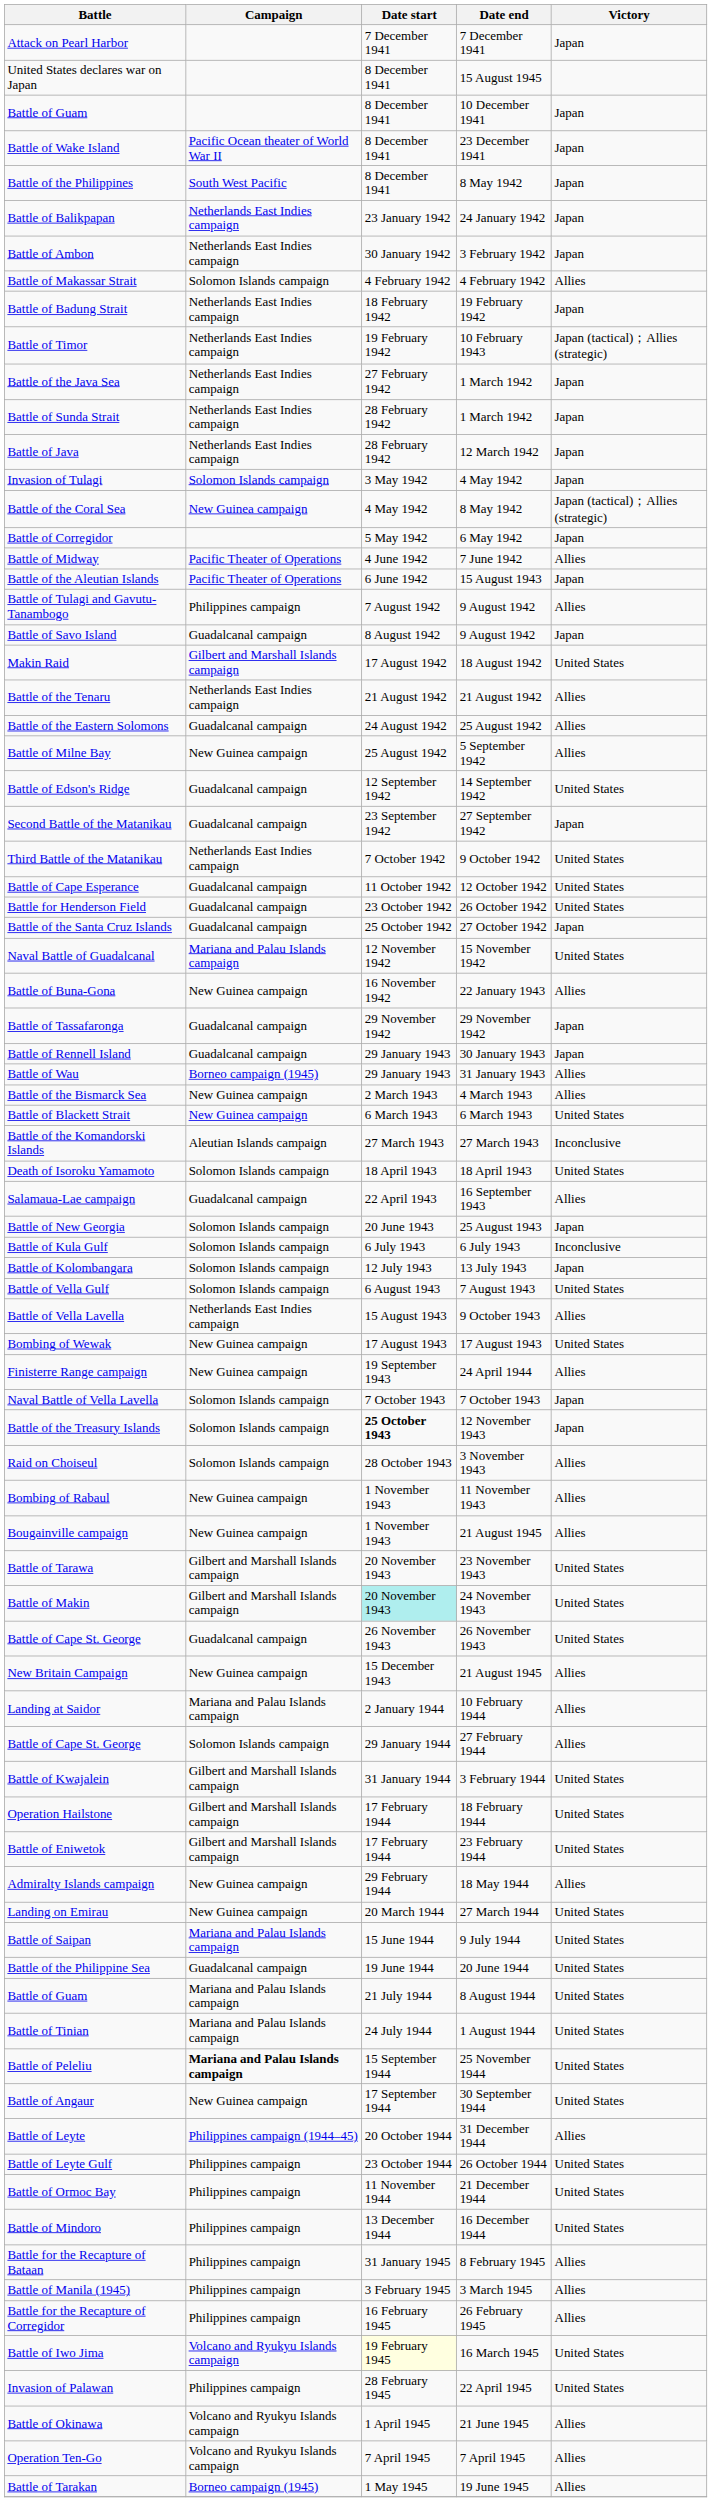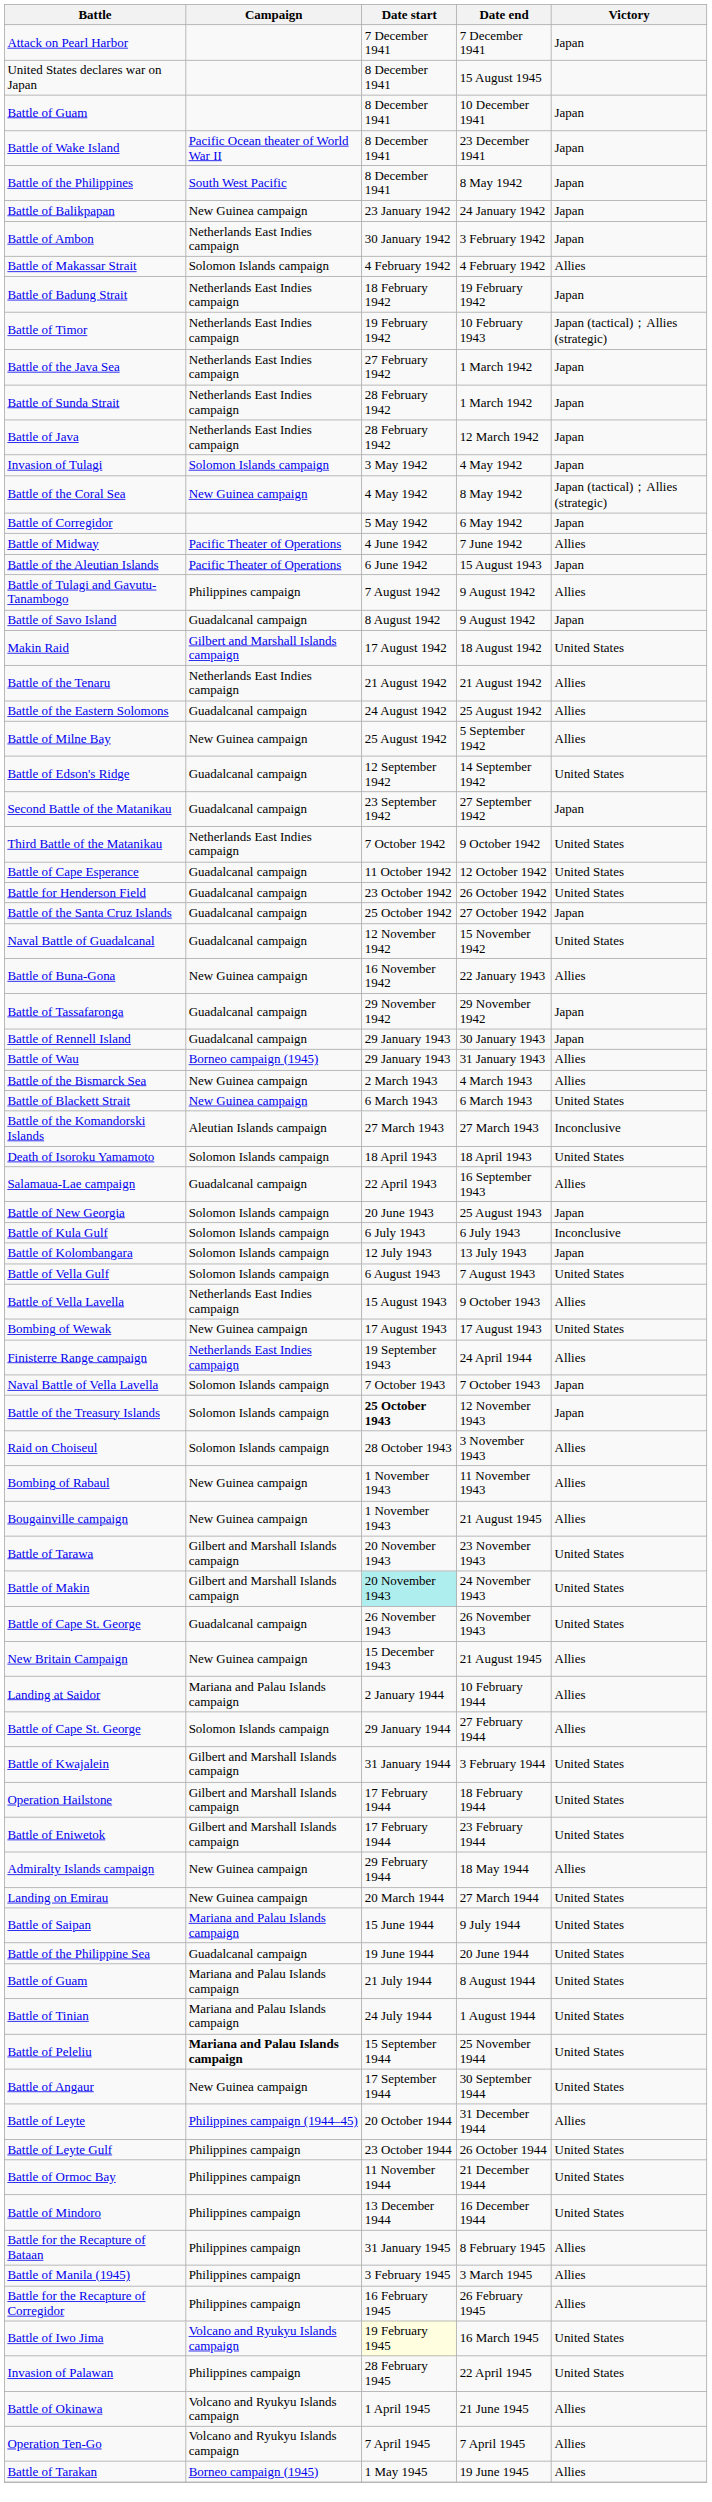 <table class="wikitable">
 <tr>
 <th>Battle</th>
 <th>Campaign</th>
 <th>Date start</th>
 <th>Date end</th>
 <th>Victory</th>
 </tr>
 <tr>
 <td><a href='#'>Attack on Pearl Harbor</a></td>
 <td></td>
 <td>7 December 1941</td>
 <td>7 December 1941</td>
 <td>Japan</td>
 </tr>
 <tr>
 <td>United States declares war on Japan</td>
 <td></td>
 <td>8 December 1941</td>
 <td>15 August 1945</td>
 <td></td>
 </tr>
 <tr>
 <td><a href='#'>Battle of Guam</a></td>
 <td></td>
 <td>8 December 1941</td>
 <td>10 December 1941</td>
 <td>Japan</td>
 </tr>
 <tr>
 <td><a href='#'>Battle of Wake Island</a></td>
 <td><a href='#'>Pacific Ocean theater of World War II</a></td>
 <td>8 December 1941</td>
 <td>23 December 1941</td>
 <td>Japan</td>
 </tr>
 <tr>
 <td><a href='#'>Battle of the Philippines</a></td>
 <td><a href='#'>South West Pacific</a></td>
 <td>8 December 1941</td>
 <td>8 May 1942</td>
 <td>Japan</td>
 </tr>
 <tr>
 <td><a href='#'>Battle of Balikpapan</a></td>
-<td><a href='#'>Netherlands East Indies campaign</a></td>
+<td>New Guinea campaign</td>
 <td>23 January 1942</td>
 <td>24 January 1942</td>
 <td>Japan</td>
 </tr>
 <tr>
 <td><a href='#'>Battle of Ambon</a></td>
 <td>Netherlands East Indies campaign</td>
 <td>30 January 1942</td>
 <td>3 February 1942</td>
 <td>Japan</td>
 </tr>
 <tr>
 <td><a href='#'>Battle of Makassar Strait</a></td>
 <td>Solomon Islands campaign</td>
 <td>4 February 1942</td>
 <td>4 February 1942</td>
 <td>Allies</td>
 </tr>
 <tr>
 <td><a href='#'>Battle of Badung Strait</a></td>
 <td>Netherlands East Indies campaign</td>
 <td>18 February 1942</td>
 <td>19 February 1942</td>
 <td>Japan</td>
 </tr>
 <tr>
 <td><a href='#'>Battle of Timor</a></td>
 <td>Netherlands East Indies campaign</td>
 <td>19 February 1942</td>
 <td>10 February 1943</td>
 <td>Japan (tactical)；Allies (strategic)</td>
 </tr>
 <tr>
 <td><a href='#'>Battle of the Java Sea</a></td>
 <td>Netherlands East Indies campaign</td>
 <td>27 February 1942</td>
 <td>1 March 1942</td>
 <td>Japan</td>
 </tr>
 <tr>
 <td><a href='#'>Battle of Sunda Strait</a></td>
 <td>Netherlands East Indies campaign</td>
 <td>28 February 1942</td>
 <td>1 March 1942</td>
 <td>Japan</td>
 </tr>
 <tr>
 <td><a href='#'>Battle of Java</a></td>
 <td>Netherlands East Indies campaign</td>
 <td>28 February 1942</td>
 <td>12 March 1942</td>
 <td>Japan</td>
 </tr>
 <tr>
 <td><a href='#'>Invasion of Tulagi</a></td>
 <td><a href='#'>Solomon Islands campaign</a></td>
 <td>3 May 1942</td>
 <td>4 May 1942</td>
 <td>Japan</td>
 </tr>
 <tr>
 <td><a href='#'>Battle of the Coral Sea</a></td>
 <td><a href='#'>New Guinea campaign</a></td>
 <td>4 May 1942</td>
 <td>8 May 1942</td>
 <td>Japan (tactical)；Allies (strategic)</td>
 </tr>
 <tr>
 <td><a href='#'>Battle of Corregidor</a></td>
 <td></td>
 <td>5 May 1942</td>
 <td>6 May 1942</td>
 <td>Japan</td>
 </tr>
 <tr>
 <td><a href='#'>Battle of Midway</a></td>
 <td><a href='#'>Pacific Theater of Operations</a></td>
 <td>4 June 1942</td>
 <td>7 June 1942</td>
 <td>Allies</td>
 </tr>
 <tr>
 <td><a href='#'>Battle of the Aleutian Islands</a></td>
 <td><a href='#'>Pacific Theater of Operations</a></td>
 <td>6 June 1942</td>
 <td>15 August 1943</td>
 <td>Japan</td>
 </tr>
 <tr>
 <td><a href='#'>Battle of Tulagi and Gavutu-Tanambogo</a></td>
 <td>Philippines campaign</td>
 <td>7 August 1942</td>
 <td>9 August 1942</td>
 <td>Allies</td>
 </tr>
 <tr>
 <td><a href='#'>Battle of Savo Island</a></td>
 <td>Guadalcanal campaign</td>
 <td>8 August 1942</td>
 <td>9 August 1942</td>
 <td>Japan</td>
 </tr>
 <tr>
 <td><a href='#'>Makin Raid</a></td>
 <td><a href='#'>Gilbert and Marshall Islands campaign</a></td>
 <td>17 August 1942</td>
 <td>18 August 1942</td>
 <td>United States</td>
 </tr>
 <tr>
 <td><a href='#'>Battle of the Tenaru</a></td>
 <td>Netherlands East Indies campaign</td>
 <td>21 August 1942</td>
 <td>21 August 1942</td>
 <td>Allies</td>
 </tr>
 <tr>
 <td><a href='#'>Battle of the Eastern Solomons</a></td>
 <td>Guadalcanal campaign</td>
 <td>24 August 1942</td>
 <td>25 August 1942</td>
 <td>Allies</td>
 </tr>
 <tr>
 <td><a href='#'>Battle of Milne Bay</a></td>
 <td>New Guinea campaign</td>
 <td>25 August 1942</td>
 <td>5 September 1942</td>
 <td>Allies</td>
 </tr>
 <tr>
 <td><a href='#'>Battle of Edson's Ridge</a></td>
 <td>Guadalcanal campaign</td>
 <td>12 September 1942</td>
 <td>14 September 1942</td>
 <td>United States</td>
 </tr>
 <tr>
 <td><a href='#'>Second Battle of the Matanikau</a></td>
 <td>Guadalcanal campaign</td>
 <td>23 September 1942</td>
 <td>27 September 1942</td>
 <td>Japan</td>
 </tr>
 <tr>
 <td><a href='#'>Third Battle of the Matanikau</a></td>
 <td>Netherlands East Indies campaign</td>
 <td>7 October 1942</td>
 <td>9 October 1942</td>
 <td>United States</td>
 </tr>
 <tr>
 <td><a href='#'>Battle of Cape Esperance</a></td>
 <td>Guadalcanal campaign</td>
 <td>11 October 1942</td>
 <td>12 October 1942</td>
 <td>United States</td>
 </tr>
 <tr>
 <td><a href='#'>Battle for Henderson Field</a></td>
 <td>Guadalcanal campaign</td>
 <td>23 October 1942</td>
 <td>26 October 1942</td>
 <td>United States</td>
 </tr>
 <tr>
 <td><a href='#'>Battle of the Santa Cruz Islands</a></td>
 <td>Guadalcanal campaign</td>
 <td>25 October 1942</td>
 <td>27 October 1942</td>
 <td>Japan</td>
 </tr>
 <tr>
 <td><a href='#'>Naval Battle of Guadalcanal</a></td>
-<td><a href='#'>Mariana and Palau Islands campaign</a></td>
+<td>Guadalcanal campaign</td>
 <td>12 November 1942</td>
 <td>15 November 1942</td>
 <td>United States</td>
 </tr>
 <tr>
 <td><a href='#'>Battle of Buna-Gona</a></td>
 <td>New Guinea campaign</td>
 <td>16 November 1942</td>
 <td>22 January 1943</td>
 <td>Allies</td>
 </tr>
 <tr>
 <td><a href='#'>Battle of Tassafaronga</a></td>
 <td>Guadalcanal campaign</td>
 <td>29 November 1942</td>
 <td>29 November 1942</td>
 <td>Japan</td>
 </tr>
 <tr>
 <td><a href='#'>Battle of Rennell Island</a></td>
 <td>Guadalcanal campaign</td>
 <td>29 January 1943</td>
 <td>30 January 1943</td>
 <td>Japan</td>
 </tr>
 <tr>
 <td><a href='#'>Battle of Wau</a></td>
 <td><a href='#'>Borneo campaign (1945)</a></td>
 <td>29 January 1943</td>
 <td>31 January 1943</td>
 <td>Allies</td>
 </tr>
 <tr>
 <td><a href='#'>Battle of the Bismarck Sea</a></td>
 <td>New Guinea campaign</td>
 <td>2 March 1943</td>
 <td>4 March 1943</td>
 <td>Allies</td>
 </tr>
 <tr>
 <td><a href='#'>Battle of Blackett Strait</a></td>
 <td><a href='#'>New Guinea campaign</a></td>
 <td>6 March 1943</td>
 <td>6 March 1943</td>
 <td>United States</td>
 </tr>
 <tr>
 <td><a href='#'>Battle of the Komandorski Islands</a></td>
 <td>Aleutian Islands campaign</td>
 <td>27 March 1943</td>
 <td>27 March 1943</td>
 <td>Inconclusive</td>
 </tr>
 <tr>
 <td><a href='#'>Death of Isoroku Yamamoto</a></td>
 <td>Solomon Islands campaign</td>
 <td>18 April 1943</td>
 <td>18 April 1943</td>
 <td>United States</td>
 </tr>
 <tr>
 <td><a href='#'>Salamaua-Lae campaign</a></td>
 <td>Guadalcanal campaign</td>
 <td>22 April 1943</td>
 <td>16 September 1943</td>
 <td>Allies</td>
 </tr>
 <tr>
 <td><a href='#'>Battle of New Georgia</a></td>
 <td>Solomon Islands campaign</td>
 <td>20 June 1943</td>
 <td>25 August 1943</td>
 <td>Japan</td>
 </tr>
 <tr>
 <td><a href='#'>Battle of Kula Gulf</a></td>
 <td>Solomon Islands campaign</td>
 <td>6 July 1943</td>
 <td>6 July 1943</td>
 <td>Inconclusive</td>
 </tr>
 <tr>
 <td><a href='#'>Battle of Kolombangara</a></td>
 <td>Solomon Islands campaign</td>
 <td>12 July 1943</td>
 <td>13 July 1943</td>
 <td>Japan</td>
 </tr>
 <tr>
 <td><a href='#'>Battle of Vella Gulf</a></td>
 <td>Solomon Islands campaign</td>
 <td>6 August 1943</td>
 <td>7 August 1943</td>
 <td>United States</td>
 </tr>
 <tr>
 <td><a href='#'>Battle of Vella Lavella</a></td>
 <td>Netherlands East Indies campaign</td>
 <td>15 August 1943</td>
 <td>9 October 1943</td>
 <td>Allies</td>
 </tr>
 <tr>
 <td><a href='#'>Bombing of Wewak</a></td>
 <td>New Guinea campaign</td>
 <td>17 August 1943</td>
 <td>17 August 1943</td>
 <td>United States</td>
 </tr>
 <tr>
 <td><a href='#'>Finisterre Range campaign</a></td>
-<td>New Guinea campaign</td>
+<td><a href='#'>Netherlands East Indies campaign</a></td>
 <td>19 September 1943</td>
 <td>24 April 1944</td>
 <td>Allies</td>
 </tr>
 <tr>
 <td><a href='#'>Naval Battle of Vella Lavella</a></td>
 <td>Solomon Islands campaign</td>
 <td>7 October 1943</td>
 <td>7 October 1943</td>
 <td>Japan</td>
 </tr>
 <tr>
 <td><a href='#'>Battle of the Treasury Islands</a></td>
 <td>Solomon Islands campaign</td>
 <td><strong>25 October 1943</strong></td>
 <td>12 November 1943</td>
 <td>Japan</td>
 </tr>
 <tr>
 <td><a href='#'>Raid on Choiseul</a></td>
 <td>Solomon Islands campaign</td>
 <td>28 October 1943</td>
 <td>3 November 1943</td>
 <td>Allies</td>
 </tr>
 <tr>
 <td><a href='#'>Bombing of Rabaul</a></td>
 <td>New Guinea campaign</td>
 <td>1 November 1943</td>
 <td>11 November 1943</td>
 <td>Allies</td>
 </tr>
 <tr>
 <td><a href='#'>Bougainville campaign</a></td>
 <td>New Guinea campaign</td>
 <td>1 November 1943</td>
 <td>21 August 1945</td>
 <td>Allies</td>
 </tr>
 <tr>
 <td><a href='#'>Battle of Tarawa</a></td>
 <td>Gilbert and Marshall Islands campaign</td>
 <td>20 November 1943</td>
 <td>23 November 1943</td>
 <td>United States</td>
 </tr>
 <tr>
 <td><a href='#'>Battle of Makin</a></td>
 <td>Gilbert and Marshall Islands campaign</td>
 <td style="background: paleturquoise;">20 November 1943</td>
 <td>24 November 1943</td>
 <td>United States</td>
 </tr>
 <tr>
 <td><a href='#'>Battle of Cape St. George</a></td>
 <td>Guadalcanal campaign</td>
 <td>26 November 1943</td>
 <td>26 November 1943</td>
 <td>United States</td>
 </tr>
 <tr>
 <td><a href='#'>New Britain Campaign</a></td>
 <td>New Guinea campaign</td>
 <td>15 December 1943</td>
 <td>21 August 1945</td>
 <td>Allies</td>
 </tr>
 <tr>
 <td><a href='#'>Landing at Saidor</a></td>
 <td>Mariana and Palau Islands campaign</td>
 <td>2 January 1944</td>
 <td>10 February 1944</td>
 <td>Allies</td>
 </tr>
 <tr>
 <td><a href='#'>Battle of Cape St. George</a></td>
 <td>Solomon Islands campaign</td>
 <td>29 January 1944</td>
 <td>27 February 1944</td>
 <td>Allies</td>
 </tr>
 <tr>
 <td><a href='#'>Battle of Kwajalein</a></td>
 <td>Gilbert and Marshall Islands campaign</td>
 <td>31 January 1944</td>
 <td>3 February 1944</td>
 <td>United States</td>
 </tr>
 <tr>
 <td><a href='#'>Operation Hailstone</a></td>
 <td>Gilbert and Marshall Islands campaign</td>
 <td>17 February 1944</td>
 <td>18 February 1944</td>
 <td>United States</td>
 </tr>
 <tr>
 <td><a href='#'>Battle of Eniwetok</a></td>
 <td>Gilbert and Marshall Islands campaign</td>
 <td>17 February 1944</td>
 <td>23 February 1944</td>
 <td>United States</td>
 </tr>
 <tr>
 <td><a href='#'>Admiralty Islands campaign</a></td>
 <td>New Guinea campaign</td>
 <td>29 February 1944</td>
 <td>18 May 1944</td>
 <td>Allies</td>
 </tr>
 <tr>
 <td><a href='#'>Landing on Emirau</a></td>
 <td>New Guinea campaign</td>
 <td>20 March 1944</td>
 <td>27 March 1944</td>
 <td>United States</td>
 </tr>
 <tr>
 <td><a href='#'>Battle of Saipan</a></td>
 <td><a href='#'>Mariana and Palau Islands campaign</a></td>
 <td>15 June 1944</td>
 <td>9 July 1944</td>
 <td>United States</td>
 </tr>
 <tr>
 <td><a href='#'>Battle of the Philippine Sea</a></td>
 <td>Guadalcanal campaign</td>
 <td>19 June 1944</td>
 <td>20 June 1944</td>
 <td>United States</td>
 </tr>
 <tr>
 <td><a href='#'>Battle of Guam</a></td>
 <td>Mariana and Palau Islands campaign</td>
 <td>21 July 1944</td>
 <td>8 August 1944</td>
 <td>United States</td>
 </tr>
 <tr>
 <td><a href='#'>Battle of Tinian</a></td>
 <td>Mariana and Palau Islands campaign</td>
 <td>24 July 1944</td>
 <td>1 August 1944</td>
 <td>United States</td>
 </tr>
 <tr>
 <td><a href='#'>Battle of Peleliu</a></td>
 <td><strong>Mariana and Palau Islands campaign</strong></td>
 <td>15 September 1944</td>
 <td>25 November 1944</td>
 <td>United States</td>
 </tr>
 <tr>
 <td><a href='#'>Battle of Angaur</a></td>
 <td>New Guinea campaign</td>
 <td>17 September 1944</td>
 <td>30 September 1944</td>
 <td>United States</td>
 </tr>
 <tr>
 <td><a href='#'>Battle of Leyte</a></td>
 <td><a href='#'>Philippines campaign (1944–45)</a></td>
 <td>20 October 1944</td>
 <td>31 December 1944</td>
 <td>Allies</td>
 </tr>
 <tr>
 <td><a href='#'>Battle of Leyte Gulf</a></td>
 <td>Philippines campaign</td>
 <td>23 October 1944</td>
 <td>26 October 1944</td>
 <td>United States</td>
 </tr>
 <tr>
 <td><a href='#'>Battle of Ormoc Bay</a></td>
 <td>Philippines campaign</td>
 <td>11 November 1944</td>
 <td>21 December 1944</td>
 <td>United States</td>
 </tr>
 <tr>
 <td><a href='#'>Battle of Mindoro</a></td>
 <td>Philippines campaign</td>
 <td>13 December 1944</td>
 <td>16 December 1944</td>
 <td>United States</td>
 </tr>
 <tr>
 <td><a href='#'>Battle for the Recapture of Bataan</a></td>
 <td>Philippines campaign</td>
 <td>31 January 1945</td>
 <td>8 February 1945</td>
 <td>Allies</td>
 </tr>
 <tr>
 <td><a href='#'>Battle of Manila (1945)</a></td>
 <td>Philippines campaign</td>
 <td>3 February 1945</td>
 <td>3 March 1945</td>
 <td>Allies</td>
 </tr>
 <tr>
 <td><a href='#'>Battle for the Recapture of Corregidor</a></td>
 <td>Philippines campaign</td>
 <td>16 February 1945</td>
 <td>26 February 1945</td>
 <td>Allies</td>
 </tr>
 <tr>
 <td><a href='#'>Battle of Iwo Jima</a></td>
 <td><a href='#'>Volcano and Ryukyu Islands campaign</a></td>
 <td style="background: lightyellow;">19 February 1945</td>
 <td>16 March 1945</td>
 <td>United States</td>
 </tr>
 <tr>
 <td><a href='#'>Invasion of Palawan</a></td>
 <td>Philippines campaign</td>
 <td>28 February 1945</td>
 <td>22 April 1945</td>
 <td>United States</td>
 </tr>
 <tr>
 <td><a href='#'>Battle of Okinawa</a></td>
 <td>Volcano and Ryukyu Islands campaign</td>
 <td>1 April 1945</td>
 <td>21 June 1945</td>
 <td>Allies</td>
 </tr>
 <tr>
 <td><a href='#'>Operation Ten-Go</a></td>
 <td>Volcano and Ryukyu Islands campaign</td>
 <td>7 April 1945</td>
 <td>7 April 1945</td>
 <td>Allies</td>
 </tr>
 <tr>
 <td><a href='#'>Battle of Tarakan</a></td>
 <td><a href='#'>Borneo campaign (1945)</a></td>
 <td>1 May 1945</td>
 <td>19 June 1945</td>
 <td>Allies</td>
 </tr>
 <tr>
 </tr>
 </table>
